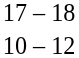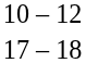 <table style="text-align:center">
 <tr>
 <th width=200></th>
 <th width=100></th>
 <th width=200></th>
 </tr>
 <tr>
 <td align=right></td>
-<td>17 – 18</td>
+<td>10 – 12</td>
 <td align=left><strong></strong></td>
 </tr>
 <tr>
 <td align=right></td>
-<td>10 – 12</td>
+<td>17 – 18</td>
 <td align=left><strong></strong></td>
 </tr>
 </table>
